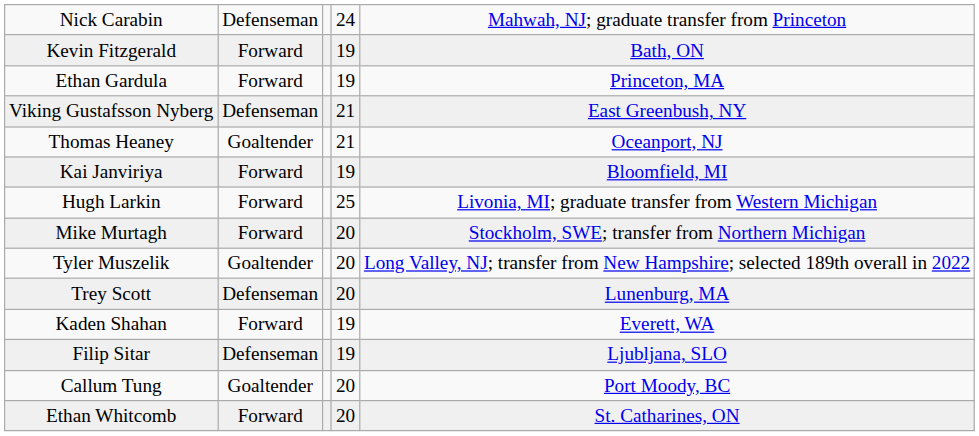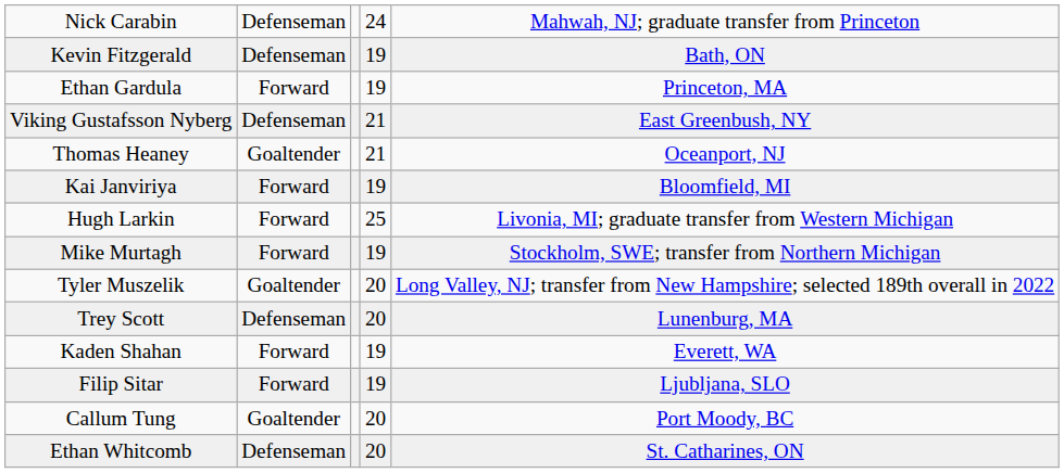 <table class="wikitable">
 <tr align="center" bgcolor="">
 <td>Nick Carabin</td>
 <td>Defenseman</td>
 <td></td>
 <td>24</td>
 <td><a href='#'>Mahwah, NJ</a>; graduate transfer from <a href='#'>Princeton</a></td>
 </tr>
 <tr align="center" bgcolor="f0f0f0">
 <td>Kevin Fitzgerald</td>
-<td>Forward</td>
+<td>Defenseman</td>
 <td></td>
 <td>19</td>
 <td><a href='#'>Bath, ON</a></td>
 </tr>
 <tr align="center" bgcolor="">
 <td>Ethan Gardula</td>
 <td>Forward</td>
 <td></td>
 <td>19</td>
 <td><a href='#'>Princeton, MA</a></td>
 </tr>
 <tr align="center" bgcolor="f0f0f0">
 <td>Viking Gustafsson Nyberg</td>
 <td>Defenseman</td>
 <td></td>
 <td>21</td>
 <td><a href='#'>East Greenbush, NY</a></td>
 </tr>
 <tr align="center" bgcolor="">
 <td>Thomas Heaney</td>
 <td>Goaltender</td>
 <td></td>
 <td>21</td>
 <td><a href='#'>Oceanport, NJ</a></td>
 </tr>
 <tr align="center" bgcolor="f0f0f0">
 <td>Kai Janviriya</td>
 <td>Forward</td>
 <td></td>
 <td>19</td>
 <td><a href='#'>Bloomfield, MI</a></td>
 </tr>
 <tr align="center" bgcolor="">
 <td>Hugh Larkin</td>
 <td>Forward</td>
 <td></td>
 <td>25</td>
 <td><a href='#'>Livonia, MI</a>; graduate transfer from <a href='#'>Western Michigan</a></td>
 </tr>
 <tr align="center" bgcolor="f0f0f0">
 <td>Mike Murtagh</td>
 <td>Forward</td>
 <td></td>
-<td>20</td>
+<td>19</td>
 <td><a href='#'>Stockholm, SWE</a>; transfer from <a href='#'>Northern Michigan</a></td>
 </tr>
 <tr align="center" bgcolor="">
 <td>Tyler Muszelik</td>
 <td>Goaltender</td>
 <td></td>
 <td>20</td>
 <td><a href='#'>Long Valley, NJ</a>; transfer from <a href='#'>New Hampshire</a>; selected 189th overall in <a href='#'>2022</a></td>
 </tr>
 <tr align="center" bgcolor="f0f0f0">
 <td>Trey Scott</td>
 <td>Defenseman</td>
 <td></td>
 <td>20</td>
 <td><a href='#'>Lunenburg, MA</a></td>
 </tr>
 <tr align="center" bgcolor="">
 <td>Kaden Shahan</td>
 <td>Forward</td>
 <td></td>
 <td>19</td>
 <td><a href='#'>Everett, WA</a></td>
 </tr>
 <tr align="center" bgcolor="f0f0f0">
 <td>Filip Sitar</td>
-<td>Defenseman</td>
+<td>Forward</td>
 <td></td>
 <td>19</td>
 <td><a href='#'>Ljubljana, SLO</a></td>
 </tr>
 <tr align="center" bgcolor="">
 <td>Callum Tung</td>
 <td>Goaltender</td>
 <td></td>
 <td>20</td>
 <td><a href='#'>Port Moody, BC</a></td>
 </tr>
 <tr align="center" bgcolor="f0f0f0">
 <td>Ethan Whitcomb</td>
-<td>Forward</td>
+<td>Defenseman</td>
 <td></td>
 <td>20</td>
 <td><a href='#'>St. Catharines, ON</a></td>
 </tr>
 </table>
